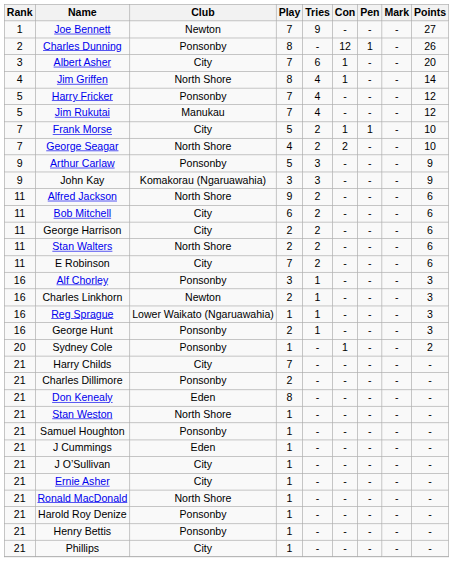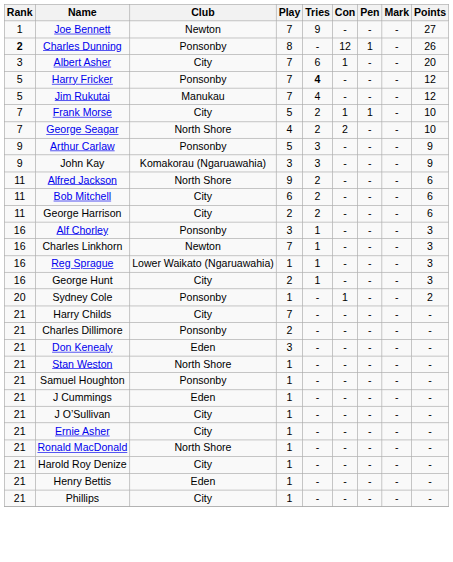 <table class="wikitable sortable" style="text-align: center;">
 <tr>
 <th>Rank</th>
 <th>Name</th>
 <th>Club</th>
 <th>Play</th>
 <th>Tries</th>
 <th>Con</th>
 <th>Pen</th>
 <th>Mark</th>
 <th>Points</th>
 </tr>
 <tr>
 <td>1</td>
 <td><a href='#'>Joe Bennett</a></td>
 <td>Newton</td>
 <td>7</td>
 <td>9</td>
 <td>-</td>
 <td>-</td>
 <td>-</td>
 <td>27</td>
 </tr>
 <tr>
-<td>2</td>
+<td><strong>2</strong></td>
 <td><a href='#'>Charles Dunning</a></td>
 <td>Ponsonby</td>
 <td>8</td>
 <td>-</td>
 <td>12</td>
 <td>1</td>
 <td>-</td>
 <td>26</td>
 </tr>
 <tr>
 <td>3</td>
 <td><a href='#'>Albert Asher</a></td>
 <td>City</td>
 <td>7</td>
 <td>6</td>
 <td>1</td>
 <td>-</td>
 <td>-</td>
 <td>20</td>
 </tr>
 <tr>
-<td>4</td>
-<td><a href='#'>Jim Griffen</a></td>
-<td>North Shore</td>
-<td>8</td>
-<td>4</td>
-<td>1</td>
-<td>-</td>
-<td>-</td>
-<td>14</td>
-</tr>
-<tr>
 <td>5</td>
 <td><a href='#'>Harry Fricker</a></td>
 <td>Ponsonby</td>
 <td>7</td>
-<td>4</td>
+<td><strong>4</strong></td>
 <td>-</td>
 <td>-</td>
 <td>-</td>
 <td>12</td>
 </tr>
 <tr>
 <td>5</td>
 <td><a href='#'>Jim Rukutai</a></td>
 <td>Manukau</td>
 <td>7</td>
 <td>4</td>
 <td>-</td>
 <td>-</td>
 <td>-</td>
 <td>12</td>
 </tr>
 <tr>
 <td>7</td>
 <td><a href='#'>Frank Morse</a></td>
 <td>City</td>
 <td>5</td>
 <td>2</td>
 <td>1</td>
 <td>1</td>
 <td>-</td>
 <td>10</td>
 </tr>
 <tr>
 <td>7</td>
 <td><a href='#'>George Seagar</a></td>
 <td>North Shore</td>
 <td>4</td>
 <td>2</td>
 <td>2</td>
 <td>-</td>
 <td>-</td>
 <td>10</td>
 </tr>
 <tr>
 <td>9</td>
 <td><a href='#'>Arthur Carlaw</a></td>
 <td>Ponsonby</td>
 <td>5</td>
 <td>3</td>
 <td>-</td>
 <td>-</td>
 <td>-</td>
 <td>9</td>
 </tr>
 <tr>
 <td>9</td>
 <td>John Kay</td>
 <td>Komakorau (Ngaruawahia)</td>
 <td>3</td>
 <td>3</td>
 <td>-</td>
 <td>-</td>
 <td>-</td>
 <td>9</td>
 </tr>
 <tr>
 <td>11</td>
 <td><a href='#'>Alfred Jackson</a></td>
 <td>North Shore</td>
 <td>9</td>
 <td>2</td>
 <td>-</td>
 <td>-</td>
 <td>-</td>
 <td>6</td>
 </tr>
 <tr>
 <td>11</td>
 <td><a href='#'>Bob Mitchell</a></td>
 <td>City</td>
 <td>6</td>
 <td>2</td>
 <td>-</td>
 <td>-</td>
 <td>-</td>
 <td>6</td>
 </tr>
 <tr>
 <td>11</td>
 <td>George Harrison</td>
 <td>City</td>
 <td>2</td>
 <td>2</td>
 <td>-</td>
 <td>-</td>
 <td>-</td>
 <td>6</td>
 </tr>
 <tr>
-<td>11</td>
-<td><a href='#'>Stan Walters</a></td>
-<td>North Shore</td>
-<td>2</td>
-<td>2</td>
-<td>-</td>
-<td>-</td>
-<td>-</td>
-<td>6</td>
-</tr>
-<tr>
-<td>11</td>
-<td>E Robinson</td>
-<td>City</td>
-<td>7</td>
-<td>2</td>
-<td>-</td>
-<td>-</td>
-<td>-</td>
-<td>6</td>
-</tr>
-<tr>
 <td>16</td>
 <td><a href='#'>Alf Chorley</a></td>
 <td>Ponsonby</td>
 <td>3</td>
 <td>1</td>
 <td>-</td>
 <td>-</td>
 <td>-</td>
 <td>3</td>
 </tr>
 <tr>
 <td>16</td>
 <td>Charles Linkhorn</td>
 <td>Newton</td>
-<td>2</td>
+<td>7</td>
 <td>1</td>
 <td>-</td>
 <td>-</td>
 <td>-</td>
 <td>3</td>
 </tr>
 <tr>
 <td>16</td>
 <td><a href='#'>Reg Sprague</a></td>
 <td>Lower Waikato (Ngaruawahia)</td>
 <td>1</td>
 <td>1</td>
 <td>-</td>
 <td>-</td>
 <td>-</td>
 <td>3</td>
 </tr>
 <tr>
 <td>16</td>
 <td>George Hunt</td>
-<td>Ponsonby</td>
+<td>City</td>
 <td>2</td>
 <td>1</td>
 <td>-</td>
 <td>-</td>
 <td>-</td>
 <td>3</td>
 </tr>
 <tr>
 <td>20</td>
 <td>Sydney Cole</td>
 <td>Ponsonby</td>
 <td>1</td>
 <td>-</td>
 <td>1</td>
 <td>-</td>
 <td>-</td>
 <td>2</td>
 </tr>
 <tr>
 <td>21</td>
 <td>Harry Childs</td>
 <td>City</td>
 <td>7</td>
 <td>-</td>
 <td>-</td>
 <td>-</td>
 <td>-</td>
 <td>-</td>
 </tr>
 <tr>
 <td>21</td>
 <td>Charles Dillimore</td>
 <td>Ponsonby</td>
 <td>2</td>
 <td>-</td>
 <td>-</td>
 <td>-</td>
 <td>-</td>
 <td>-</td>
 </tr>
 <tr>
 <td>21</td>
 <td><a href='#'>Don Kenealy</a></td>
 <td>Eden</td>
-<td>8</td>
+<td>3</td>
 <td>-</td>
 <td>-</td>
 <td>-</td>
 <td>-</td>
 <td>-</td>
 </tr>
 <tr>
 <td>21</td>
 <td><a href='#'>Stan Weston</a></td>
 <td>North Shore</td>
 <td>1</td>
 <td>-</td>
 <td>-</td>
 <td>-</td>
 <td>-</td>
 <td>-</td>
 </tr>
 <tr>
 <td>21</td>
 <td>Samuel Houghton</td>
 <td>Ponsonby</td>
 <td>1</td>
 <td>-</td>
 <td>-</td>
 <td>-</td>
 <td>-</td>
 <td>-</td>
 </tr>
 <tr>
 <td>21</td>
 <td>J Cummings</td>
 <td>Eden</td>
 <td>1</td>
 <td>-</td>
 <td>-</td>
 <td>-</td>
 <td>-</td>
 <td>-</td>
 </tr>
 <tr>
 <td>21</td>
 <td>J O’Sullivan</td>
 <td>City</td>
 <td>1</td>
 <td>-</td>
 <td>-</td>
 <td>-</td>
 <td>-</td>
 <td>-</td>
 </tr>
 <tr>
 <td>21</td>
 <td><a href='#'>Ernie Asher</a></td>
 <td>City</td>
 <td>1</td>
 <td>-</td>
 <td>-</td>
 <td>-</td>
 <td>-</td>
 <td>-</td>
 </tr>
 <tr>
 <td>21</td>
 <td><a href='#'>Ronald MacDonald</a></td>
 <td>North Shore</td>
 <td>1</td>
 <td>-</td>
 <td>-</td>
 <td>-</td>
 <td>-</td>
 <td>-</td>
 </tr>
 <tr>
 <td>21</td>
 <td>Harold Roy Denize</td>
-<td>Ponsonby</td>
+<td>City</td>
 <td>1</td>
 <td>-</td>
 <td>-</td>
 <td>-</td>
 <td>-</td>
 <td>-</td>
 </tr>
 <tr>
 <td>21</td>
 <td>Henry Bettis</td>
-<td>Ponsonby</td>
+<td>Eden</td>
 <td>1</td>
 <td>-</td>
 <td>-</td>
 <td>-</td>
 <td>-</td>
 <td>-</td>
 </tr>
 <tr>
 <td>21</td>
 <td>Phillips</td>
 <td>City</td>
 <td>1</td>
 <td>-</td>
 <td>-</td>
 <td>-</td>
 <td>-</td>
 <td>-</td>
 </tr>
 <tr>
 </tr>
 </table>
